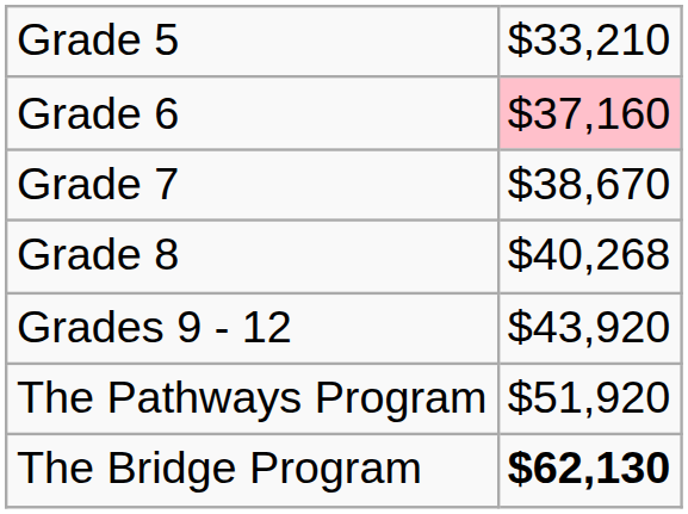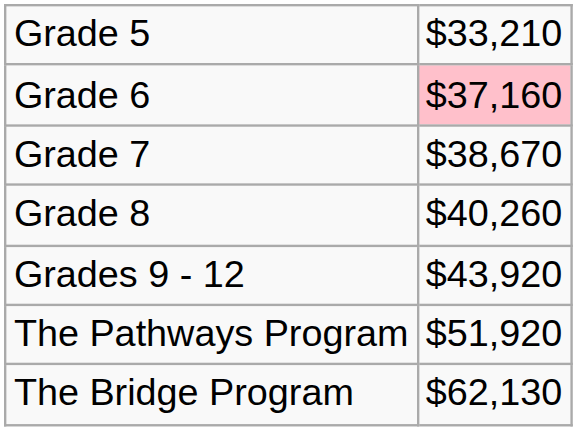 <table class="wikitable">
 <tr>
 <td>Grade 5</td>
 <td>$33,210</td>
 </tr>
 <tr>
 <td>Grade 6</td>
 <td style="background: pink;">$37,160</td>
 </tr>
 <tr>
 <td>Grade 7</td>
 <td>$38,670</td>
 </tr>
 <tr>
 <td>Grade 8</td>
-<td>$40,268</td>
+<td>$40,260</td>
 </tr>
 <tr>
 <td>Grades 9 - 12</td>
 <td>$43,920</td>
 </tr>
 <tr>
 <td>The Pathways Program</td>
 <td>$51,920</td>
 </tr>
 <tr>
 <td>The Bridge Program</td>
-<td><strong>$62,130</strong></td>
+<td>$62,130</td>
 </tr>
 </table>
